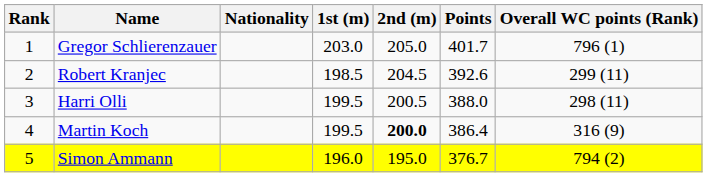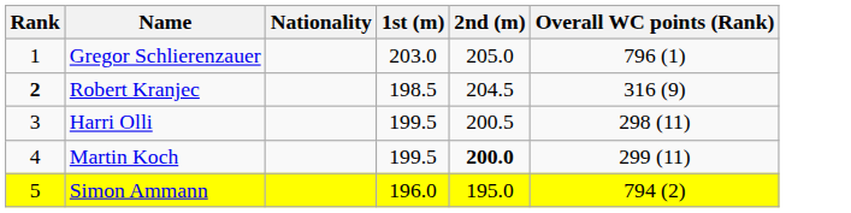 <table class="wikitable">
 <tr>
 <th align=Center>Rank</th>
 <th>Name</th>
 <th>Nationality</th>
 <th align=Center>1st (m)</th>
 <th>2nd (m)</th>
-<th>Points</th>
 <th>Overall WC points (Rank)</th>
 </tr>
 <tr>
 <td align=center>1</td>
 <td align=left><a href='#'>Gregor Schlierenzauer</a></td>
 <td align=left></td>
 <td align=center>203.0</td>
 <td align=center>205.0</td>
-<td align=center>401.7</td>
 <td align=center>796 (1)</td>
 </tr>
 <tr>
-<td align=center>2</td>
+<td align=center><strong>2</strong></td>
 <td align=left><a href='#'>Robert Kranjec</a></td>
 <td align=left></td>
 <td align=center>198.5</td>
 <td align=center>204.5</td>
-<td align=center>392.6</td>
-<td align=center>299 (11)</td>
+<td align=center>316 (9)</td>
 </tr>
 <tr>
 <td align=center>3</td>
 <td align=left><a href='#'>Harri Olli</a></td>
 <td align=left></td>
 <td align=center>199.5</td>
 <td align=center>200.5</td>
-<td align=center>388.0</td>
 <td align=center>298 (11)</td>
 </tr>
 <tr>
 <td align=center>4</td>
 <td align=left><a href='#'>Martin Koch</a></td>
 <td align=left></td>
 <td align=center>199.5</td>
 <td align=center><strong>200.0</strong></td>
-<td align=center>386.4</td>
-<td align=center>316 (9)</td>
+<td align=center>299 (11)</td>
 </tr>
 <tr style="background:#FFFF00;">
 <td align=center>5</td>
 <td align=left><a href='#'>Simon Ammann</a></td>
 <td align=left></td>
 <td align=center>196.0</td>
 <td align=center>195.0</td>
-<td align=center>376.7</td>
 <td align=center>794 (2)</td>
 </tr>
 </table>
